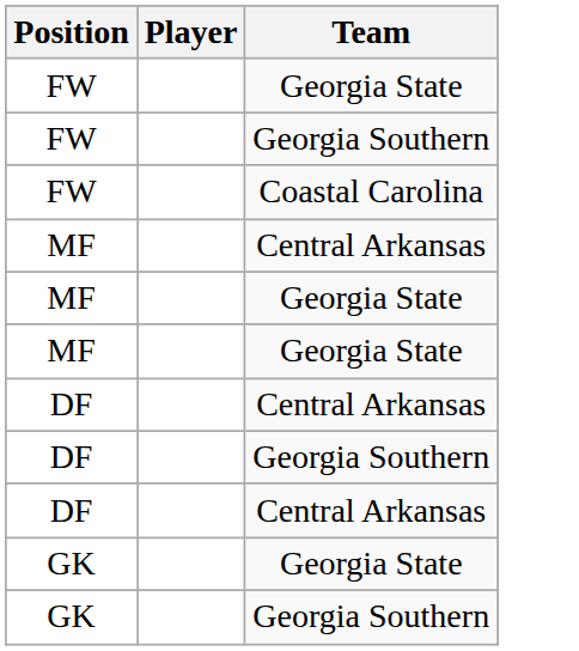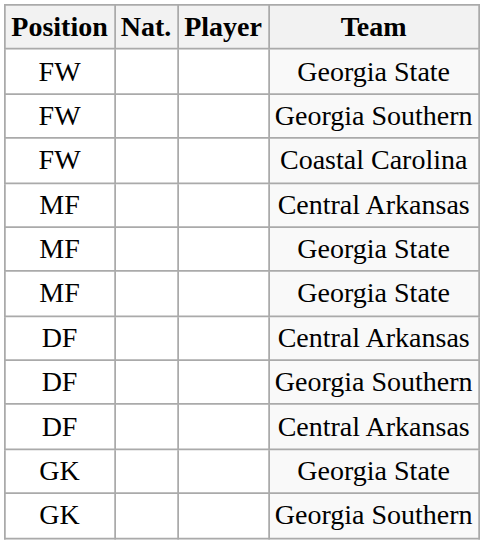 <table class="wikitable sortable">
 <tr>
 <th>Position</th>
+<th>Nat.</th>
 <th>Player</th>
 <th>Team</th>
 </tr>
 <tr style="text-align:center;">
 <td style="background:white">FW</td>
 <td style="background:white"></td>
+<td style="background:white"></td>
 <td style=>Georgia State</td>
 </tr>
 <tr style="text-align:center;">
 <td style="background:white">FW</td>
+<td style="background:white"></td>
 <td style="background:white"></td>
 <td style=>Georgia Southern</td>
 </tr>
 <tr style="text-align:center;">
 <td style="background:white">FW</td>
 <td style="background:white"></td>
+<td style="background:white"></td>
 <td style=>Coastal Carolina</td>
 </tr>
 <tr style="text-align:center;">
 <td style="background:white">MF</td>
+<td style="background:white"></td>
 <td style="background:white"></td>
 <td style=>Central Arkansas</td>
 </tr>
 <tr style="text-align:center;">
 <td style="background:white">MF</td>
 <td style="background:white"></td>
+<td style="background:white"></td>
 <td style=>Georgia State</td>
 </tr>
 <tr style="text-align:center;">
 <td style="background:white">MF</td>
+<td style="background:white"></td>
 <td style="background:white"></td>
 <td style=>Georgia State</td>
 </tr>
 <tr style="text-align:center;">
 <td style="background:white">DF</td>
 <td style="background:white"></td>
+<td style="background:white"></td>
 <td style=>Central Arkansas</td>
 </tr>
 <tr style="text-align:center;">
 <td style="background:white">DF</td>
+<td style="background:white"></td>
 <td style="background:white"></td>
 <td style=>Georgia Southern</td>
 </tr>
 <tr style="text-align:center;">
 <td style="background:white">DF</td>
 <td style="background:white"></td>
+<td style="background:white"></td>
 <td style=>Central Arkansas</td>
 </tr>
 <tr style="text-align:center;">
 <td style="background:white">GK</td>
+<td style="background:white"></td>
 <td style="background:white"></td>
 <td style=>Georgia State</td>
 </tr>
 <tr style="text-align:center;">
 <td style="background:white">GK</td>
 <td style="background:white"></td>
+<td style="background:white"></td>
 <td style=>Georgia Southern</td>
 </tr>
 </table>
